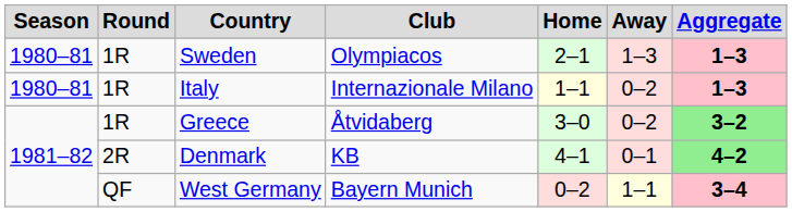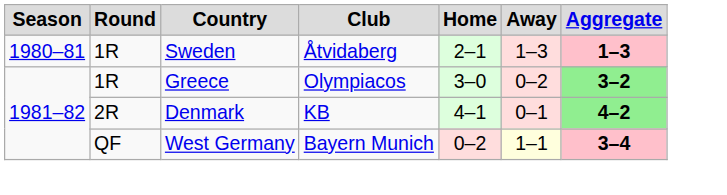 <table class="wikitable" style="text-align: center;">
 <tr>
 <th style="background:#DCDCDC">Season</th>
 <th style="background:#DCDCDC">Round</th>
 <th style="background:#DCDCDC">Country</th>
 <th style="background:#DCDCDC">Club</th>
 <th style="background:#DCDCDC">Home</th>
 <th style="background:#DCDCDC">Away</th>
 <th style="background:#DCDCDC"><a href='#'>Aggregate</a></th>
 </tr>
 <tr>
 <td align=left><a href='#'>1980–81</a></td>
 <td align=left>1R</td>
 <td align=left> <a href='#'>Sweden</a></td>
-<td align=left><a href='#'>Olympiacos</a></td>
+<td align=left><a href='#'>Åtvidaberg</a></td>
 <td bgcolor="#ddffdd">2–1</td>
 <td bgcolor="#ffdddd" style="text-align:center;">1–3</td>
-<td bgcolor=pink style="text-align:center;"><strong>1–3</strong></td>
-</tr>
-<tr>
-<td align=left><a href='#'>1980–81</a></td>
-<td align=left>1R</td>
-<td align=left> <a href='#'>Italy</a></td>
-<td align=left><a href='#'>Internazionale Milano</a></td>
-<td bgcolor="#ffffdd" style="text-align:center;">1–1</td>
-<td bgcolor="#ffdddd" style="text-align:center;">0–2</td>
 <td bgcolor=pink style="text-align:center;"><strong>1–3</strong></td>
 </tr>
 <tr>
 <td rowspan=3 align=left><a href='#'>1981–82</a></td>
 <td align=left>1R</td>
 <td align=left> <a href='#'>Greece</a></td>
-<td align=left><a href='#'>Åtvidaberg</a></td>
+<td align=left><a href='#'>Olympiacos</a></td>
 <td bgcolor="#ddffdd">3–0</td>
 <td bgcolor="#ffdddd" style="text-align:center;">0–2</td>
 <td bgcolor=lightgreen style="text-align:center;"><strong>3–2</strong></td>
 </tr>
 <tr>
 <td align=left>2R</td>
 <td align=left> <a href='#'>Denmark</a></td>
 <td align=left><a href='#'>KB</a></td>
 <td bgcolor="#ddffdd">4–1</td>
 <td bgcolor="#ffdddd" style="text-align:center;">0–1</td>
 <td bgcolor=lightgreen style="text-align:center;"><strong>4–2</strong></td>
 </tr>
 <tr>
 <td align=left>QF</td>
 <td align=left> <a href='#'>West Germany</a></td>
 <td align=left><a href='#'>Bayern Munich</a></td>
 <td bgcolor="#ffdddd" style="text-align:center;">0–2</td>
 <td bgcolor="#ffffdd" style="text-align:center;">1–1</td>
 <td bgcolor=pink style="text-align:center;"><strong>3–4</strong></td>
 </tr>
 </table>
